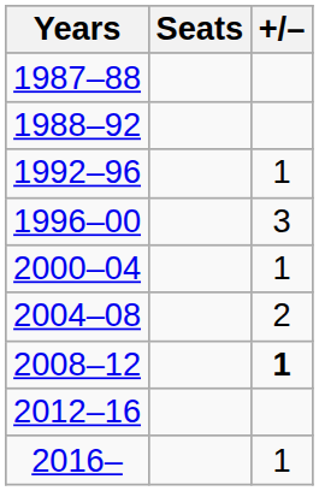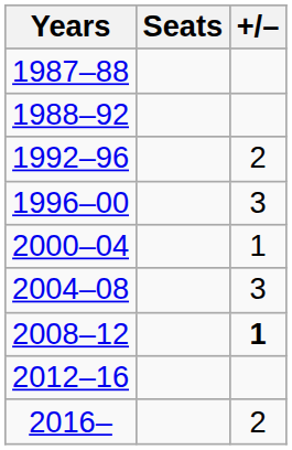 <table class="wikitable" style="text-align:center; font-size:100%; line-height:16px;">
 <tr>
 <th>Years</th>
 <th>Seats</th>
 <th>+/–</th>
 </tr>
 <tr>
 <td><a href='#'>1987–88</a></td>
 <td></td>
 <td></td>
 </tr>
 <tr>
 <td><a href='#'>1988–92</a></td>
 <td></td>
 <td></td>
 </tr>
 <tr>
 <td><a href='#'>1992–96</a></td>
 <td></td>
-<td> 1</td>
+<td> 2</td>
 </tr>
 <tr>
 <td><a href='#'>1996–00</a></td>
 <td></td>
 <td> 3</td>
 </tr>
 <tr>
 <td><a href='#'>2000–04</a></td>
 <td></td>
 <td> 1</td>
 </tr>
 <tr>
 <td><a href='#'>2004–08</a></td>
 <td></td>
-<td> 2</td>
+<td> 3</td>
 </tr>
 <tr>
 <td><a href='#'>2008–12</a></td>
 <td></td>
 <td><strong> 1</strong></td>
 </tr>
 <tr>
 <td><a href='#'>2012–16</a></td>
 <td></td>
 <td></td>
 </tr>
 <tr>
 <td><a href='#'>2016–</a></td>
 <td></td>
-<td> 1</td>
+<td> 2</td>
 </tr>
 </table>
